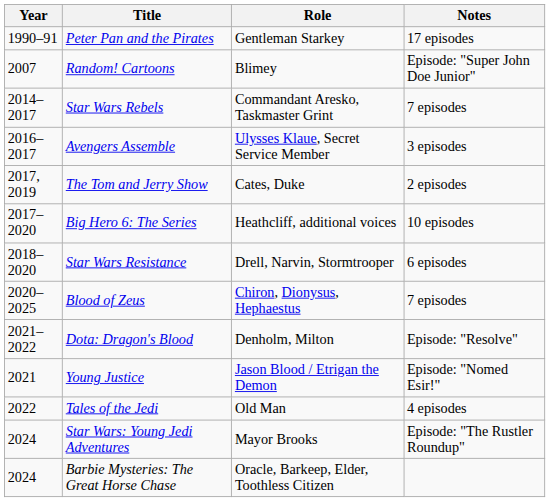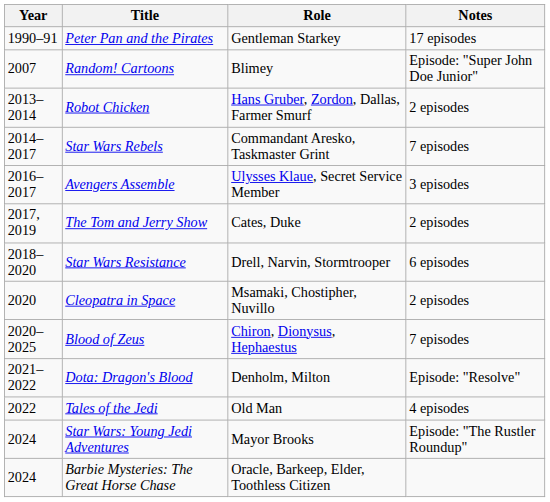 <table class="wikitable sortable">
 <tr>
 <th>Year</th>
 <th>Title</th>
 <th>Role</th>
 <th>Notes</th>
 </tr>
 <tr>
 <td>1990–91</td>
 <td><em><a href='#'>Peter Pan and the Pirates</a></em></td>
 <td>Gentleman Starkey</td>
 <td>17 episodes</td>
 </tr>
 <tr>
 <td>2007</td>
 <td><em><a href='#'>Random! Cartoons</a></em></td>
 <td>Blimey</td>
 <td>Episode: "Super John Doe Junior"</td>
 </tr>
 <tr>
+<td>2013–2014</td>
+<td><em><a href='#'>Robot Chicken</a></em></td>
+<td><a href='#'>Hans Gruber</a>, <a href='#'>Zordon</a>, Dallas, Farmer Smurf</td>
+<td>2 episodes</td>
+</tr>
+<tr>
 <td>2014–2017</td>
 <td><em><a href='#'>Star Wars Rebels</a></em></td>
 <td>Commandant Aresko, Taskmaster Grint</td>
 <td>7 episodes</td>
 </tr>
 <tr>
 <td>2016–2017</td>
 <td><em><a href='#'>Avengers Assemble</a></em></td>
 <td><a href='#'>Ulysses Klaue</a>, Secret Service Member</td>
 <td>3 episodes</td>
 </tr>
 <tr>
 <td>2017, 2019</td>
 <td><em><a href='#'>The Tom and Jerry Show</a></em></td>
 <td>Cates, Duke</td>
 <td>2 episodes</td>
 </tr>
 <tr>
-<td>2017–2020</td>
-<td><em><a href='#'>Big Hero 6: The Series</a></em></td>
-<td>Heathcliff, additional voices</td>
-<td>10 episodes</td>
-</tr>
-<tr>
 <td>2018–2020</td>
 <td><em><a href='#'>Star Wars Resistance</a></em></td>
 <td>Drell, Narvin, Stormtrooper</td>
 <td>6 episodes</td>
+</tr>
+<tr>
+<td>2020</td>
+<td><em><a href='#'>Cleopatra in Space</a></em></td>
+<td>Msamaki, Chostipher, Nuvillo</td>
+<td>2 episodes</td>
 </tr>
 <tr>
 <td>2020–2025</td>
 <td><em><a href='#'>Blood of Zeus</a></em></td>
 <td><a href='#'>Chiron</a>, <a href='#'>Dionysus</a>, <a href='#'>Hephaestus</a></td>
 <td>7 episodes</td>
 </tr>
 <tr>
 <td>2021–2022</td>
 <td><em><a href='#'>Dota: Dragon's Blood</a></em></td>
 <td>Denholm, Milton</td>
 <td>Episode: "Resolve"</td>
-</tr>
-<tr>
-<td>2021</td>
-<td><em><a href='#'>Young Justice</a></em></td>
-<td><a href='#'>Jason Blood / Etrigan the Demon</a></td>
-<td>Episode: "Nomed Esir!"</td>
 </tr>
 <tr>
 <td>2022</td>
 <td><em><a href='#'>Tales of the Jedi</a></em></td>
 <td>Old Man</td>
 <td>4 episodes</td>
 </tr>
 <tr>
 <td>2024</td>
 <td><em><a href='#'>Star Wars: Young Jedi Adventures</a></em></td>
 <td>Mayor Brooks</td>
 <td>Episode: "The Rustler Roundup"</td>
 </tr>
 <tr>
 <td>2024</td>
 <td><em>Barbie Mysteries: The Great Horse Chase</em></td>
 <td>Oracle, Barkeep, Elder, Toothless Citizen</td>
 <td></td>
 </tr>
 </table>
